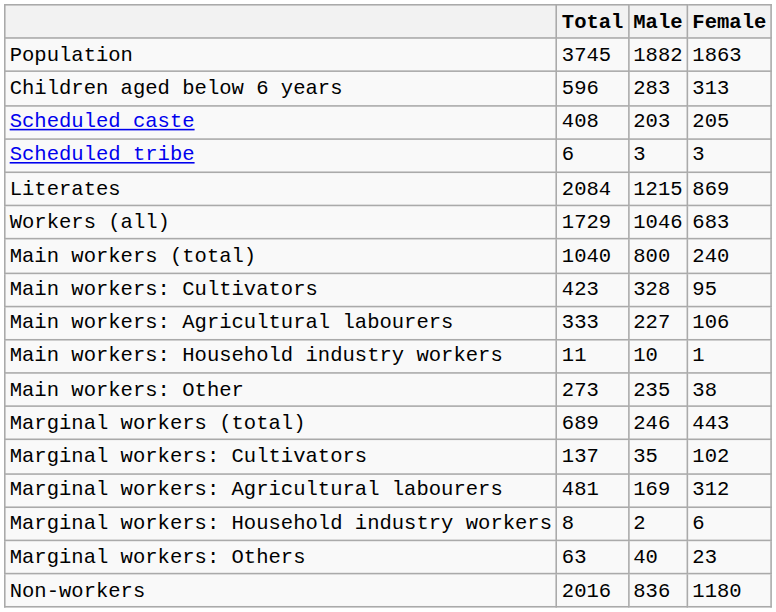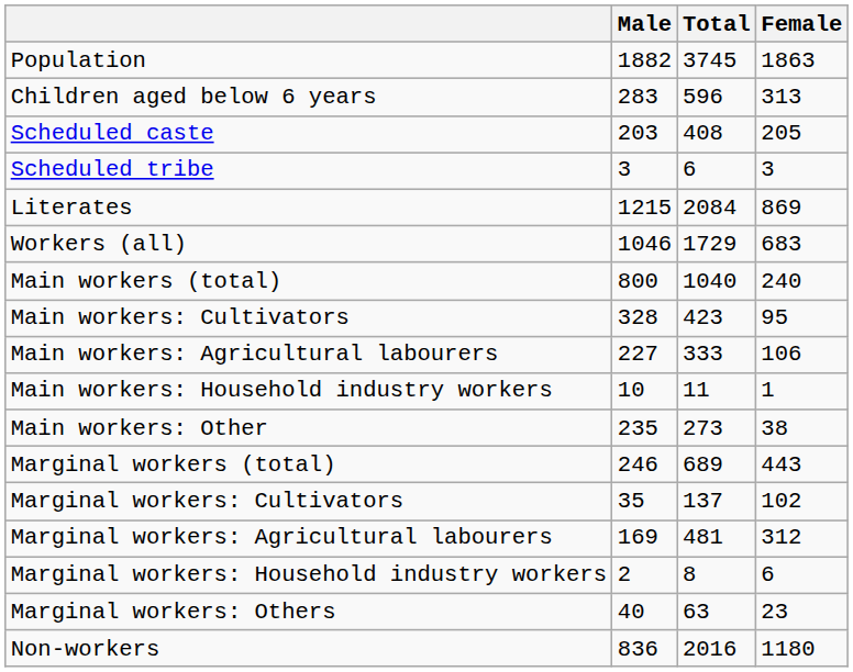 <table class="wikitable sortable">
 <tr>
 <th></th>
+<th>Male</th>
 <th>Total</th>
-<th>Male</th>
 <th>Female</th>
 </tr>
 <tr>
 <td>Population</td>
+<td>1882</td>
 <td>3745</td>
-<td>1882</td>
 <td>1863</td>
 </tr>
 <tr>
 <td>Children aged below 6 years</td>
+<td>283</td>
 <td>596</td>
-<td>283</td>
 <td>313</td>
 </tr>
 <tr>
 <td><a href='#'>Scheduled caste</a></td>
+<td>203</td>
 <td>408</td>
-<td>203</td>
 <td>205</td>
 </tr>
 <tr>
 <td><a href='#'>Scheduled tribe</a></td>
+<td>3</td>
 <td>6</td>
-<td>3</td>
 <td>3</td>
 </tr>
 <tr>
 <td>Literates</td>
+<td>1215</td>
 <td>2084</td>
-<td>1215</td>
 <td>869</td>
 </tr>
 <tr>
 <td>Workers (all)</td>
+<td>1046</td>
 <td>1729</td>
-<td>1046</td>
 <td>683</td>
 </tr>
 <tr>
 <td>Main workers (total)</td>
+<td>800</td>
 <td>1040</td>
-<td>800</td>
 <td>240</td>
 </tr>
 <tr>
 <td>Main workers: Cultivators</td>
+<td>328</td>
 <td>423</td>
-<td>328</td>
 <td>95</td>
 </tr>
 <tr>
 <td>Main workers: Agricultural labourers</td>
+<td>227</td>
 <td>333</td>
-<td>227</td>
 <td>106</td>
 </tr>
 <tr>
 <td>Main workers: Household industry workers</td>
+<td>10</td>
 <td>11</td>
-<td>10</td>
 <td>1</td>
 </tr>
 <tr>
 <td>Main workers: Other</td>
+<td>235</td>
 <td>273</td>
-<td>235</td>
 <td>38</td>
 </tr>
 <tr>
 <td>Marginal workers (total)</td>
+<td>246</td>
 <td>689</td>
-<td>246</td>
 <td>443</td>
 </tr>
 <tr>
 <td>Marginal workers: Cultivators</td>
+<td>35</td>
 <td>137</td>
-<td>35</td>
 <td>102</td>
 </tr>
 <tr>
 <td>Marginal workers: Agricultural labourers</td>
+<td>169</td>
 <td>481</td>
-<td>169</td>
 <td>312</td>
 </tr>
 <tr>
 <td>Marginal workers: Household industry workers</td>
+<td>2</td>
 <td>8</td>
-<td>2</td>
 <td>6</td>
 </tr>
 <tr>
 <td>Marginal workers: Others</td>
+<td>40</td>
 <td>63</td>
-<td>40</td>
 <td>23</td>
 </tr>
 <tr>
 <td>Non-workers</td>
+<td>836</td>
 <td>2016</td>
-<td>836</td>
 <td>1180</td>
 </tr>
 </table>
